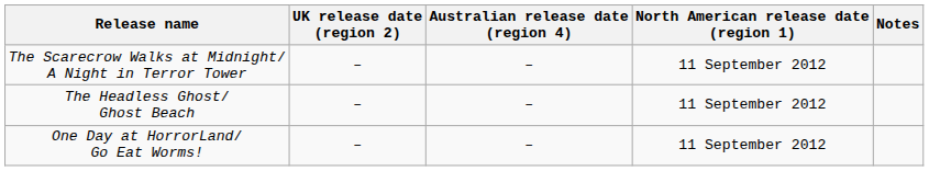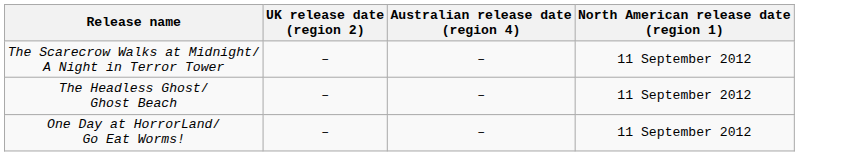 <table class="wikitable">
 <tr>
 <th>Release name</th>
 <th>UK release date<br>(region 2)</th>
 <th>Australian release date<br>(region 4)</th>
 <th>North American release date<br>(region 1)</th>
-<th>Notes</th>
 </tr>
 <tr style="text-align:center;">
 <td><em>The Scarecrow Walks at Midnight</em>/<br><em>A Night in Terror Tower</em></td>
 <td>–</td>
 <td>–</td>
 <td>11 September 2012</td>
-<td></td>
 </tr>
 <tr style="text-align:center;">
 <td><em>The Headless Ghost</em>/<br><em>Ghost Beach</em></td>
 <td>–</td>
 <td>–</td>
 <td>11 September 2012</td>
-<td></td>
 </tr>
 <tr style="text-align:center;">
 <td><em>One Day at HorrorLand</em>/<br><em>Go Eat Worms!</em></td>
 <td>–</td>
 <td>–</td>
 <td>11 September 2012</td>
-<td></td>
 </tr>
 </table>
